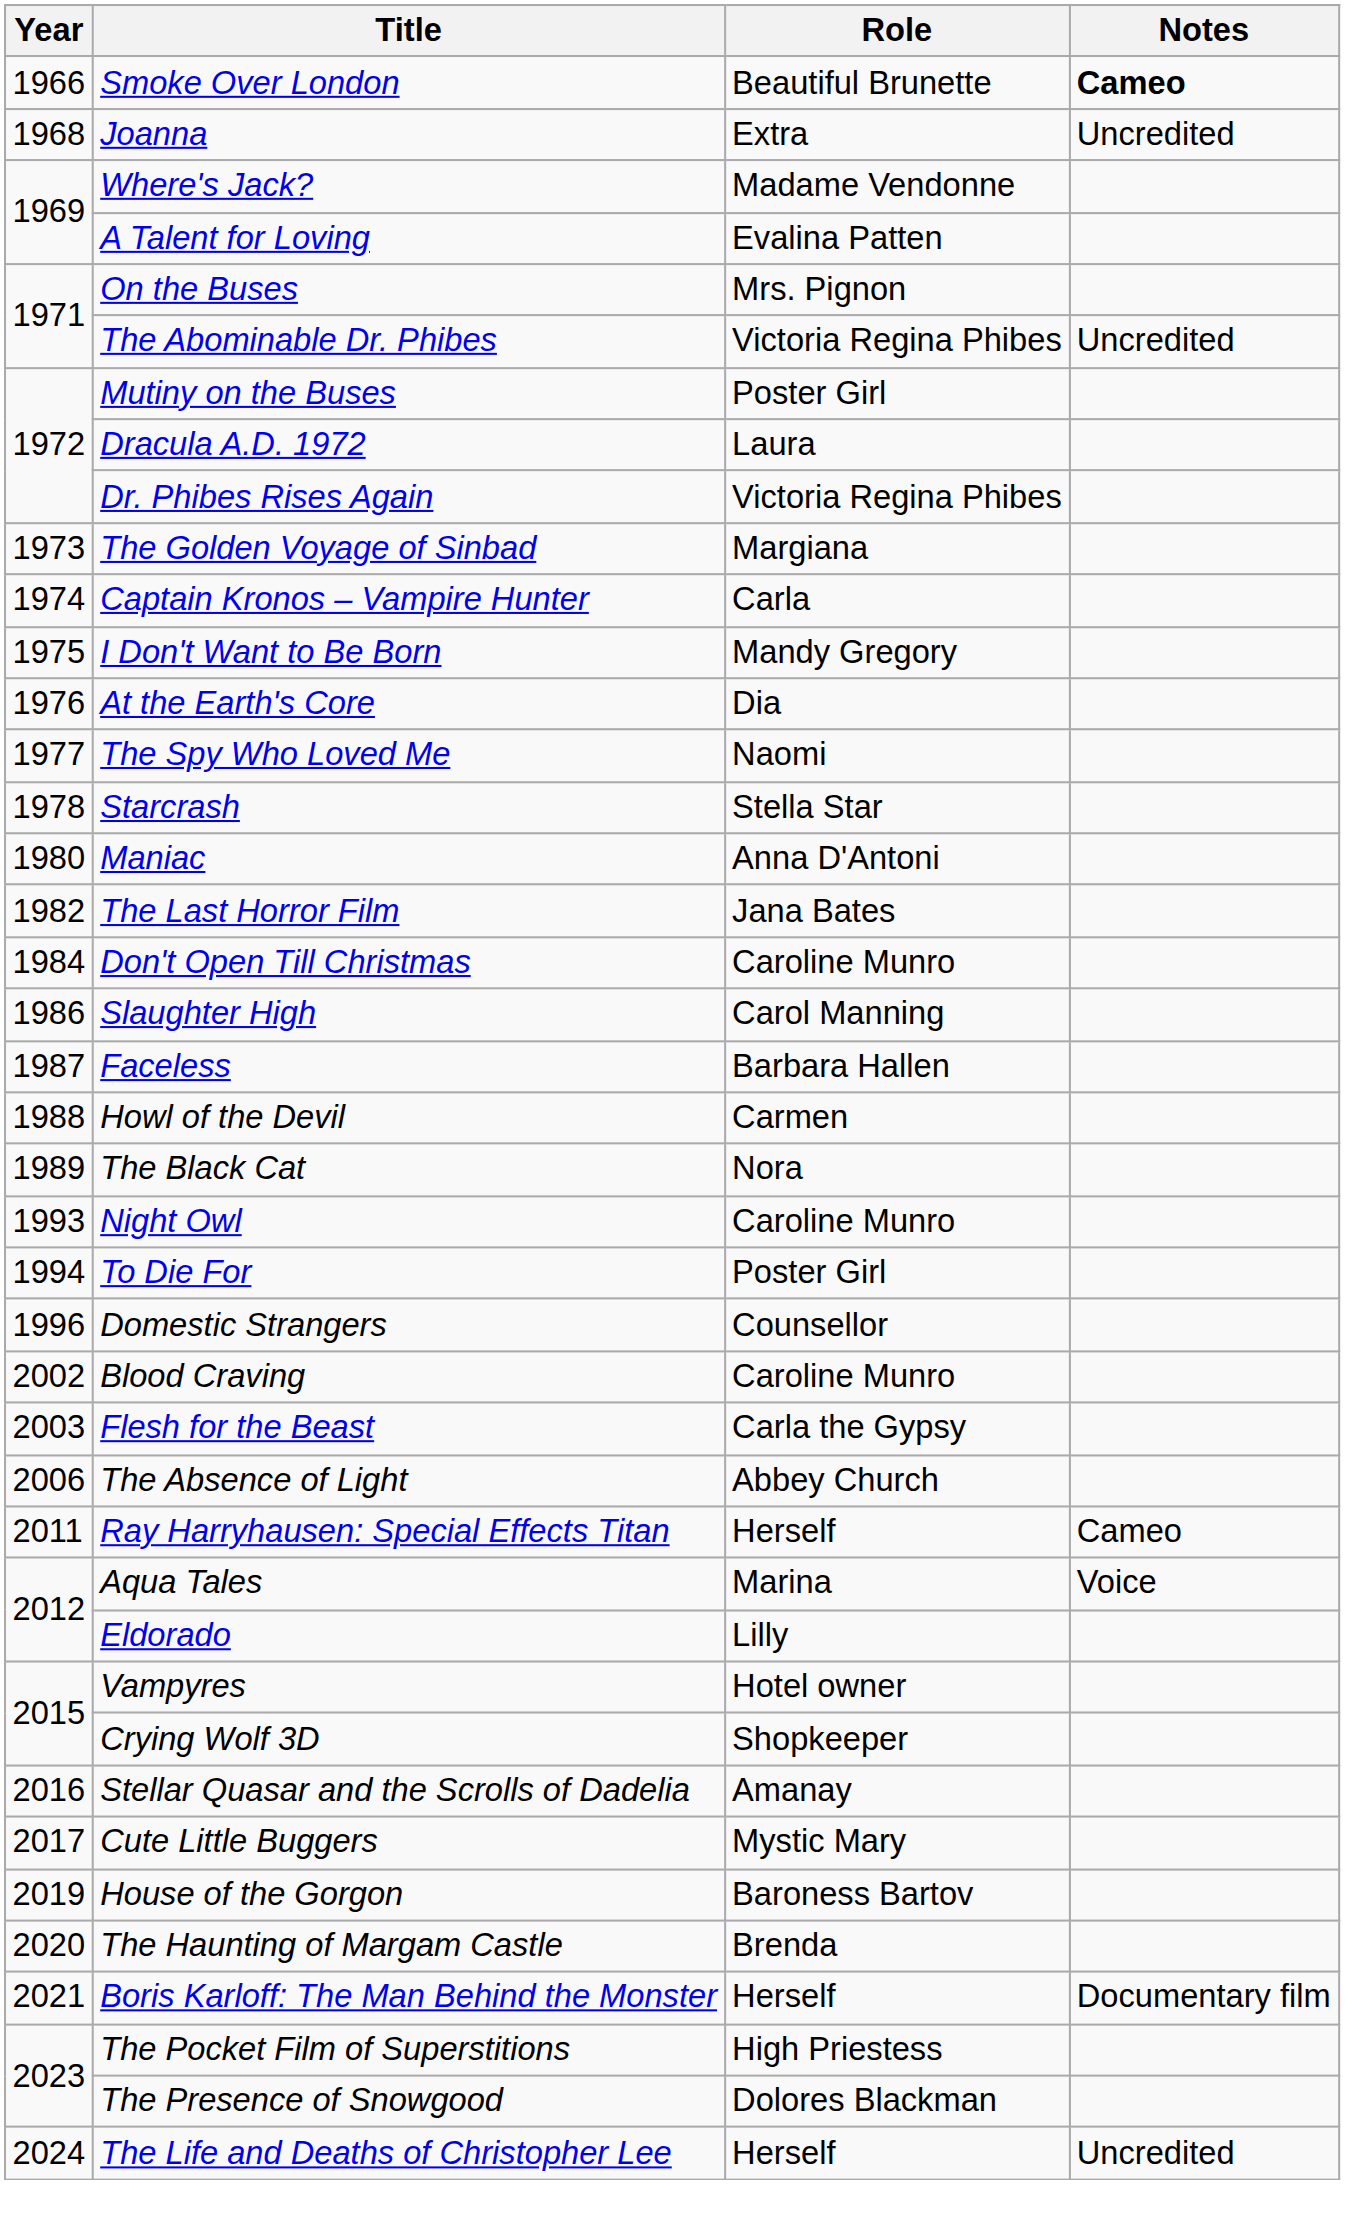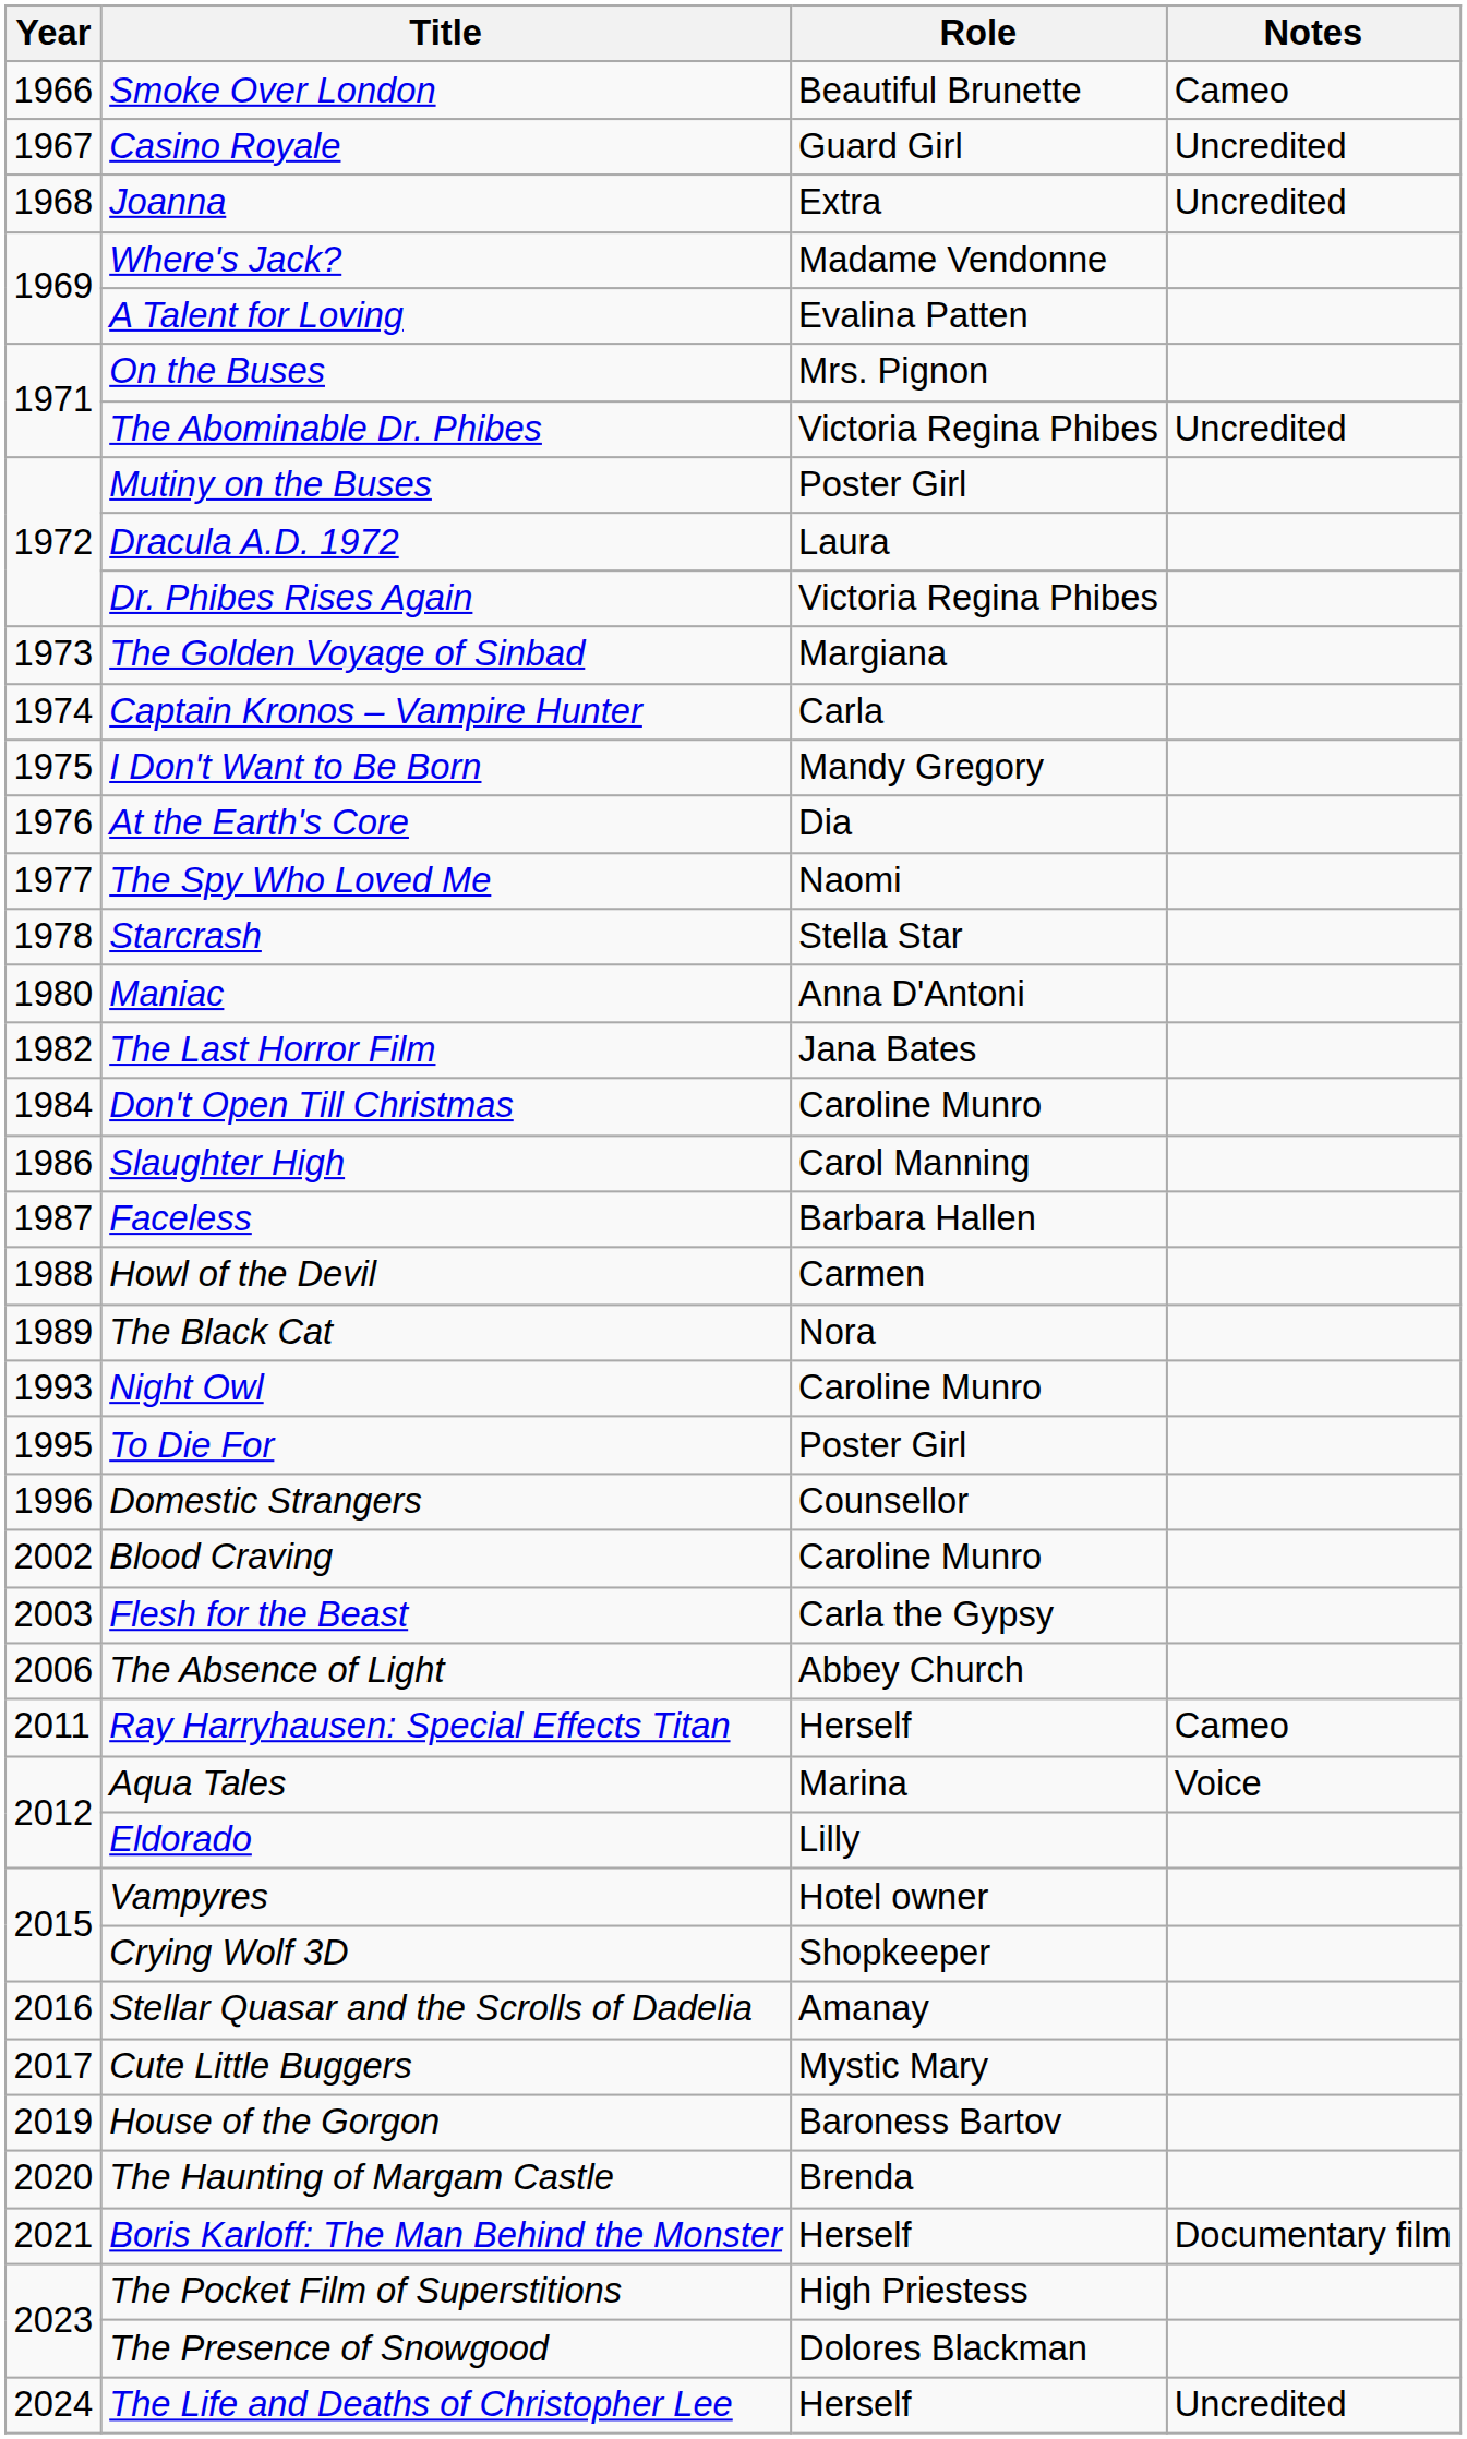 <table class="wikitable sortable">
 <tr>
 <th>Year</th>
 <th>Title</th>
 <th>Role</th>
 <th>Notes</th>
 </tr>
 <tr>
 <td>1966</td>
 <td><em><a href='#'>Smoke Over London</a></em></td>
 <td>Beautiful Brunette</td>
-<td><strong>Cameo</strong></td>
+<td>Cameo</td>
+</tr>
+<tr>
+<td>1967</td>
+<td><em><a href='#'>Casino Royale</a></em></td>
+<td>Guard Girl</td>
+<td>Uncredited</td>
 </tr>
 <tr>
 <td>1968</td>
 <td><em><a href='#'>Joanna</a></em></td>
 <td>Extra</td>
 <td>Uncredited</td>
 </tr>
 <tr>
 <td rowspan=2>1969</td>
 <td><em><a href='#'>Where's Jack?</a></em></td>
 <td>Madame Vendonne</td>
 <td></td>
 </tr>
 <tr>
 <td><em><a href='#'>A Talent for Loving</a></em></td>
 <td>Evalina Patten</td>
 <td></td>
 </tr>
 <tr>
 <td rowspan=2>1971</td>
 <td><em><a href='#'>On the Buses</a></em></td>
 <td>Mrs. Pignon</td>
 <td></td>
 </tr>
 <tr>
 <td><em><a href='#'>The Abominable Dr. Phibes</a></em></td>
 <td>Victoria Regina Phibes</td>
 <td>Uncredited</td>
 </tr>
 <tr>
 <td rowspan=3>1972</td>
 <td><em><a href='#'>Mutiny on the Buses</a></em></td>
 <td>Poster Girl</td>
 <td></td>
 </tr>
 <tr>
 <td><em><a href='#'>Dracula A.D. 1972</a></em></td>
 <td>Laura</td>
 <td></td>
 </tr>
 <tr>
 <td><em><a href='#'>Dr. Phibes Rises Again</a></em></td>
 <td>Victoria Regina Phibes</td>
 <td></td>
 </tr>
 <tr>
 <td>1973</td>
 <td><em><a href='#'>The Golden Voyage of Sinbad</a></em></td>
 <td>Margiana</td>
 <td></td>
 </tr>
 <tr>
 <td>1974</td>
 <td><em><a href='#'>Captain Kronos – Vampire Hunter</a></em></td>
 <td>Carla</td>
 <td></td>
 </tr>
 <tr>
 <td>1975</td>
 <td><em><a href='#'>I Don't Want to Be Born</a></em></td>
 <td>Mandy Gregory</td>
 <td></td>
 </tr>
 <tr>
 <td>1976</td>
 <td><em><a href='#'>At the Earth's Core</a></em></td>
 <td>Dia</td>
 <td></td>
 </tr>
 <tr>
 <td>1977</td>
 <td><em><a href='#'>The Spy Who Loved Me</a></em></td>
 <td>Naomi</td>
 <td></td>
 </tr>
 <tr>
 <td>1978</td>
 <td><em><a href='#'>Starcrash</a></em></td>
 <td>Stella Star</td>
 <td></td>
 </tr>
 <tr>
 <td>1980</td>
 <td><em><a href='#'>Maniac</a></em></td>
 <td>Anna D'Antoni</td>
 <td></td>
 </tr>
 <tr>
 <td>1982</td>
 <td><em><a href='#'>The Last Horror Film</a></em></td>
 <td>Jana Bates</td>
 <td></td>
 </tr>
 <tr>
 <td>1984</td>
 <td><em><a href='#'>Don't Open Till Christmas</a></em></td>
 <td>Caroline Munro</td>
 <td></td>
 </tr>
 <tr>
 <td>1986</td>
 <td><em><a href='#'>Slaughter High</a></em></td>
 <td>Carol Manning</td>
 <td></td>
 </tr>
 <tr>
 <td>1987</td>
 <td><em><a href='#'>Faceless</a></em></td>
 <td>Barbara Hallen</td>
 <td></td>
 </tr>
 <tr>
 <td>1988</td>
 <td><em>Howl of the Devil</em></td>
 <td>Carmen</td>
 <td></td>
 </tr>
 <tr>
 <td>1989</td>
 <td><em>The Black Cat</em></td>
 <td>Nora</td>
 <td></td>
 </tr>
 <tr>
 <td>1993</td>
 <td><em><a href='#'>Night Owl</a></em></td>
 <td>Caroline Munro</td>
 <td></td>
 </tr>
 <tr>
-<td>1994</td>
+<td>1995</td>
 <td><em><a href='#'>To Die For</a></em></td>
 <td>Poster Girl</td>
 <td></td>
 </tr>
 <tr>
 <td>1996</td>
 <td><em>Domestic Strangers</em></td>
 <td>Counsellor</td>
 <td></td>
 </tr>
 <tr>
 <td>2002</td>
 <td><em>Blood Craving</em></td>
 <td>Caroline Munro</td>
 <td></td>
 </tr>
 <tr>
 <td>2003</td>
 <td><em><a href='#'>Flesh for the Beast</a></em></td>
 <td>Carla the Gypsy</td>
 <td></td>
 </tr>
 <tr>
 <td>2006</td>
 <td><em>The Absence of Light</em></td>
 <td>Abbey Church</td>
 <td></td>
 </tr>
 <tr>
 <td>2011</td>
 <td><em><a href='#'>Ray Harryhausen: Special Effects Titan</a></em></td>
 <td>Herself</td>
 <td>Cameo</td>
 </tr>
 <tr>
 <td rowspan=2>2012</td>
 <td><em>Aqua Tales</em></td>
 <td>Marina</td>
 <td>Voice</td>
 </tr>
 <tr>
 <td><em><a href='#'>Eldorado</a></em></td>
 <td>Lilly</td>
 <td></td>
 </tr>
 <tr>
 <td rowspan=2>2015</td>
 <td><em>Vampyres</em></td>
 <td>Hotel owner</td>
 <td></td>
 </tr>
 <tr>
 <td><em>Crying Wolf 3D</em></td>
 <td>Shopkeeper</td>
 <td></td>
 </tr>
 <tr>
 <td>2016</td>
 <td><em>Stellar Quasar and the Scrolls of Dadelia</em></td>
 <td>Amanay</td>
 <td></td>
 </tr>
 <tr>
 <td>2017</td>
 <td><em>Cute Little Buggers</em></td>
 <td>Mystic Mary</td>
 <td></td>
 </tr>
 <tr>
 <td>2019</td>
 <td><em>House of the Gorgon</em></td>
 <td>Baroness Bartov</td>
 <td></td>
 </tr>
 <tr>
 <td>2020</td>
 <td><em>The Haunting of Margam Castle</em></td>
 <td>Brenda</td>
 <td></td>
 </tr>
 <tr>
 <td>2021</td>
 <td><em><a href='#'>Boris Karloff: The Man Behind the Monster</a></em></td>
 <td>Herself</td>
 <td>Documentary film</td>
 </tr>
 <tr>
 <td rowspan=2>2023</td>
 <td><em>The Pocket Film of Superstitions</em></td>
 <td>High Priestess</td>
 <td></td>
 </tr>
 <tr>
 <td><em>The Presence of Snowgood</em></td>
 <td>Dolores Blackman</td>
 <td></td>
 </tr>
 <tr>
 <td>2024</td>
 <td><em><a href='#'>The Life and Deaths of Christopher Lee</a></em></td>
 <td>Herself</td>
 <td>Uncredited</td>
 </tr>
 </table>
